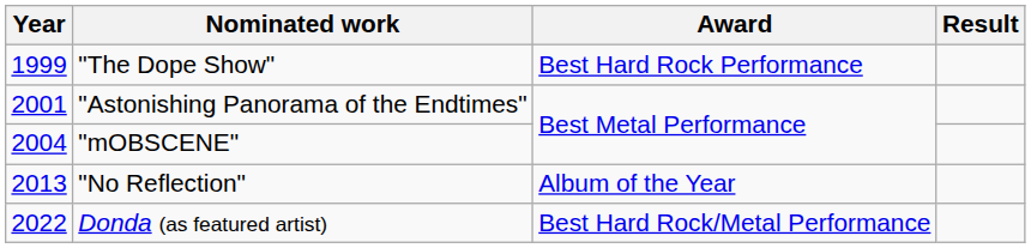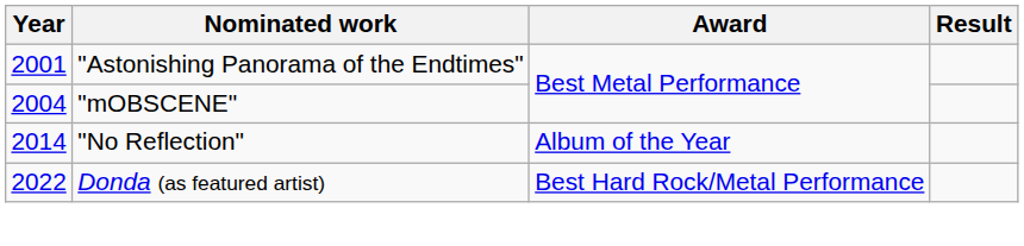 <table class="wikitable">
 <tr>
 <th>Year</th>
 <th>Nominated work</th>
 <th>Award</th>
 <th>Result</th>
-</tr>
-<tr>
-<td align=center><a href='#'>1999</a></td>
-<td>"The Dope Show"</td>
-<td><a href='#'>Best Hard Rock Performance</a></td>
-<td></td>
 </tr>
 <tr>
 <td align=center><a href='#'>2001</a></td>
 <td>"Astonishing Panorama of the Endtimes"</td>
 <td rowspan="2"><a href='#'>Best Metal Performance</a></td>
 <td></td>
 </tr>
 <tr>
 <td align=center><a href='#'>2004</a></td>
 <td>"mOBSCENE"</td>
 <td></td>
 </tr>
 <tr>
-<td align=center><a href='#'>2013</a></td>
+<td align=center><a href='#'>2014</a></td>
 <td>"No Reflection"</td>
 <td><a href='#'>Album of the Year</a></td>
 <td></td>
 </tr>
 <tr>
 <td align=center><a href='#'>2022</a></td>
 <td><em><a href='#'>Donda</a></em> <small>(as featured artist)</small></td>
 <td><a href='#'>Best Hard Rock/Metal Performance</a></td>
 <td></td>
 </tr>
 </table>
